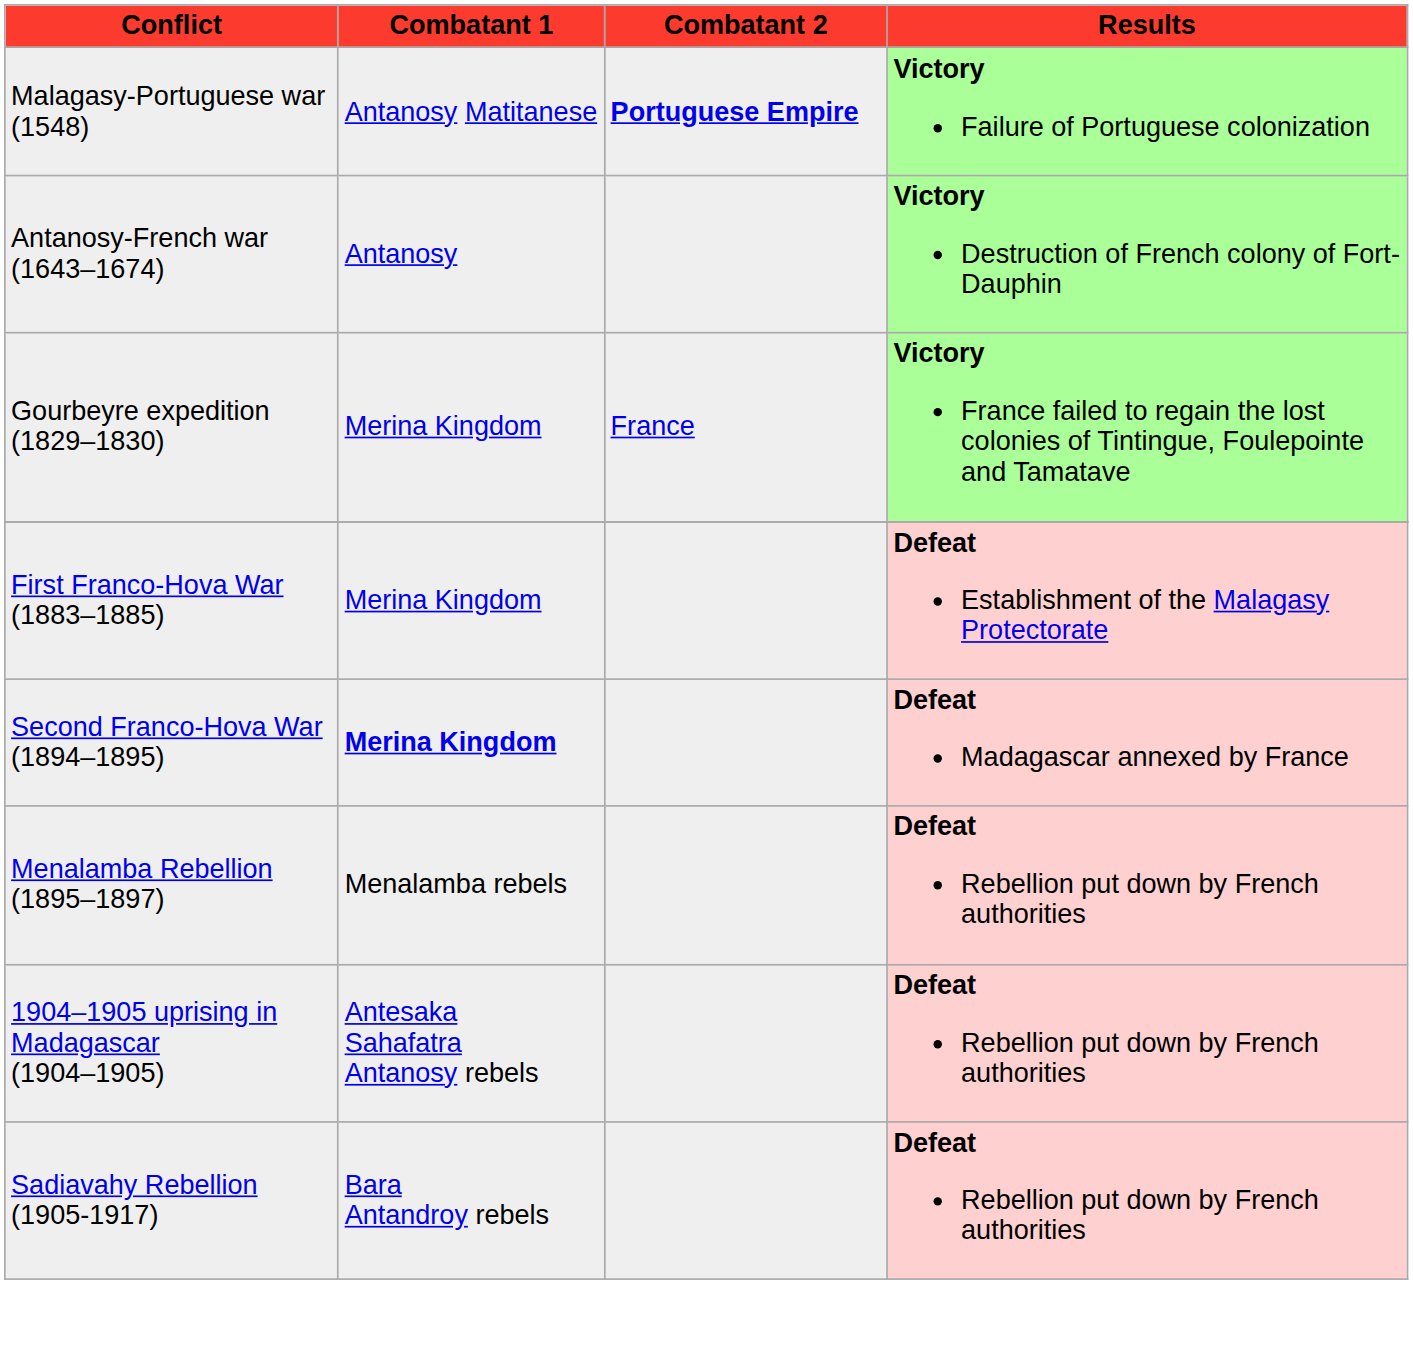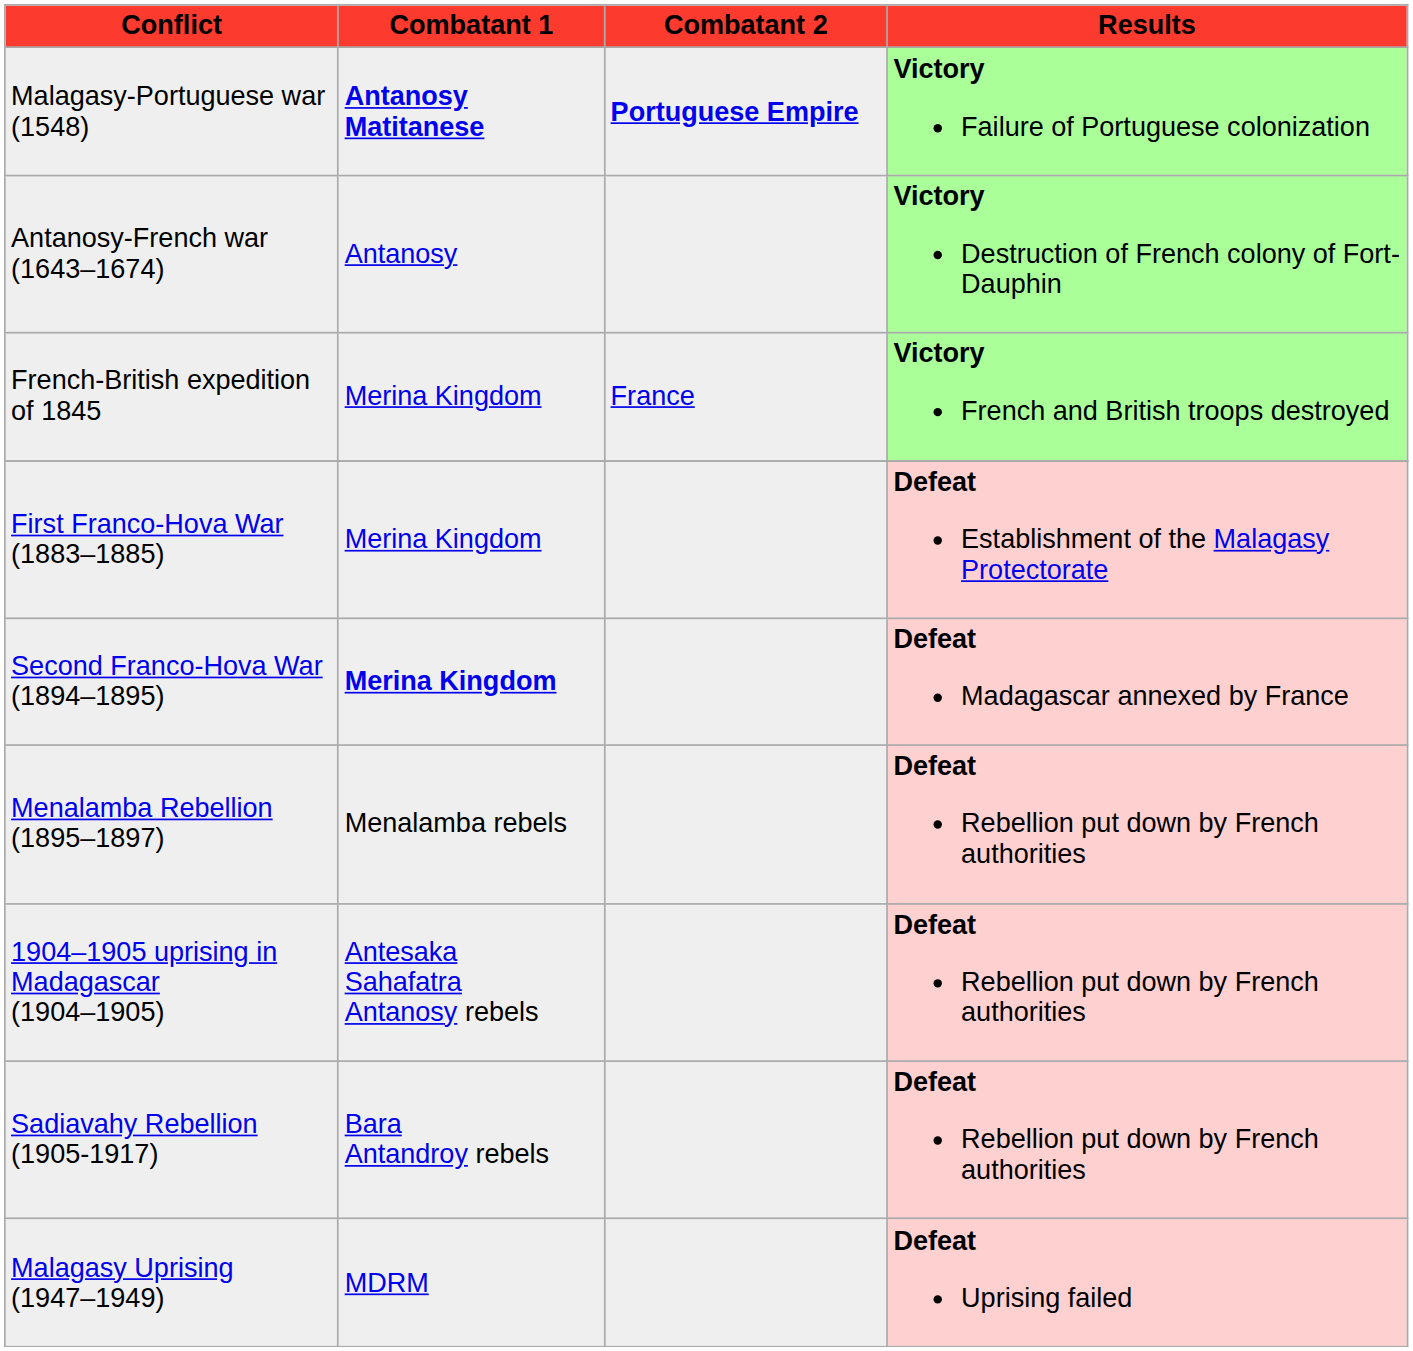 <table class="wikitable">
 <tr>
 <th style="background:#FC3B2E" rowspan="1" width=190px><span>Conflict</span></th>
 <th style="background:#FC3B2E" rowspan="1" width=150px><span>Combatant 1</span></th>
 <th style="background:#FC3B2E" rowspan="1" width=160px><span>Combatant 2</span></th>
 <th style="background:#FC3B2E" rowspan="1" width=300px><span>Results</span></th>
 </tr>
 <tr>
 <td style="background:#efefef">Malagasy-Portuguese war <br>(1548)</td>
-<td style="background:#efefef"><a href='#'>Antanosy</a> <a href='#'>Matitanese</a></td>
+<td style="background:#efefef"><strong><a href='#'>Antanosy</a> <a href='#'>Matitanese</a></strong></td>
 <td style="background:#efefef"><strong> <a href='#'>Portuguese Empire</a></strong></td>
 <td style="background:#AF9"><strong>Victory</strong><br><ul><li>Failure of Portuguese colonization</li></ul></td>
 </tr>
 <tr>
 <td style="background:#efefef">Antanosy-French war <br>(1643–1674)</td>
 <td style="background:#efefef"><a href='#'>Antanosy</a></td>
 <td style="background:#efefef"></td>
 <td style="background:#AF9"><strong>Victory</strong><br><ul><li>Destruction of French colony of Fort-Dauphin</li></ul></td>
 </tr>
 <tr>
-<td style="background:#efefef">Gourbeyre expedition<br>(1829–1830)</td>
+<td style="background:#efefef">French-British expedition of 1845</td>
 <td style="background:#efefef"> <a href='#'>Merina Kingdom</a></td>
-<td style="background:#efefef"> <a href='#'>France</a></td>
-<td style="background:#AF9"><strong>Victory</strong><br><ul><li>France failed to regain the lost colonies of Tintingue, Foulepointe and Tamatave</li></ul></td>
+<td style="background:#efefef"> <a href='#'>France</a><br></td>
+<td style="background:#AF9"><strong>Victory</strong><br><ul><li>French and British troops destroyed</li></ul></td>
 </tr>
 <tr>
 </tr>
 <tr>
 <td style="background:#efefef"><a href='#'>First Franco-Hova War</a><br>(1883–1885)</td>
 <td style="background:#efefef"> <a href='#'>Merina Kingdom</a></td>
 <td style="background:#efefef"></td>
 <td style="background:#FFD0D0"><strong>Defeat</strong><br><ul><li>Establishment of the <a href='#'>Malagasy Protectorate</a></li></ul></td>
 </tr>
 <tr>
 <td style="background:#efefef"><a href='#'>Second Franco-Hova War</a><br>(1894–1895)</td>
 <td style="background:#efefef"><strong> <a href='#'>Merina Kingdom</a></strong></td>
 <td style="background:#efefef"></td>
 <td style="background:#FFD0D0"><strong>Defeat</strong><br><ul><li>Madagascar annexed by France</li></ul></td>
 </tr>
 <tr>
 <td style="background:#efefef"><a href='#'>Menalamba Rebellion</a><br>(1895–1897)</td>
 <td style="background:#efefef">Menalamba rebels</td>
 <td style="background:#efefef"></td>
 <td style="background:#FFD0D0"><strong>Defeat</strong><br><ul><li>Rebellion put down by French authorities</li></ul></td>
 </tr>
 <tr>
 <td style="background:#efefef"><a href='#'>1904–1905 uprising in Madagascar</a><br>(1904–1905)</td>
 <td style="background:#efefef"><a href='#'>Antesaka</a><br><a href='#'>Sahafatra</a> <br><a href='#'>Antanosy</a> rebels</td>
 <td style="background:#efefef"></td>
 <td style="background:#FFD0D0"><strong>Defeat</strong><br><ul><li>Rebellion put down by French authorities</li></ul></td>
 </tr>
 <tr>
 <td style="background:#efefef"><a href='#'>Sadiavahy Rebellion</a><br>(1905-1917)</td>
 <td style="background:#efefef"><a href='#'>Bara</a><br><a href='#'>Antandroy</a> rebels</td>
 <td style="background:#efefef"></td>
 <td style="background:#FFD0D0"><strong>Defeat</strong><br><ul><li>Rebellion put down by French authorities</li></ul></td>
 </tr>
+<tr>
+<td style="background:#efefef"><a href='#'>Malagasy Uprising</a><br>(1947–1949)</td>
+<td style="background:#efefef"><a href='#'>MDRM</a></td>
+<td style="background:#efefef"></td>
+<td style="background:#FFD0D0"><strong>Defeat</strong><br><ul><li>Uprising failed</li></ul></td>
+</tr>
 </table>
